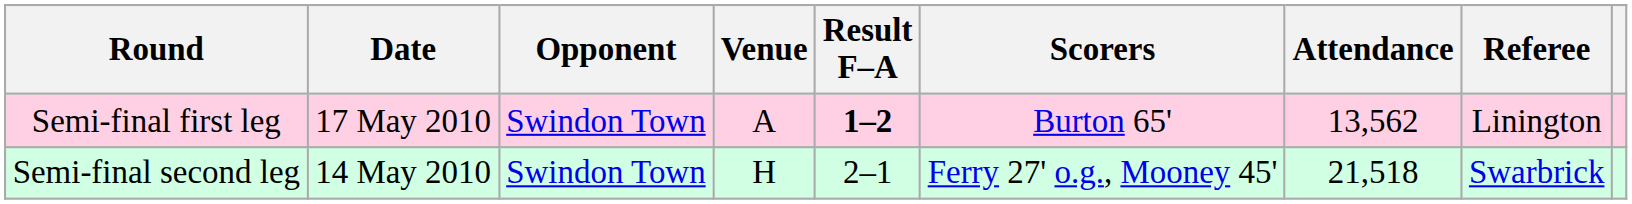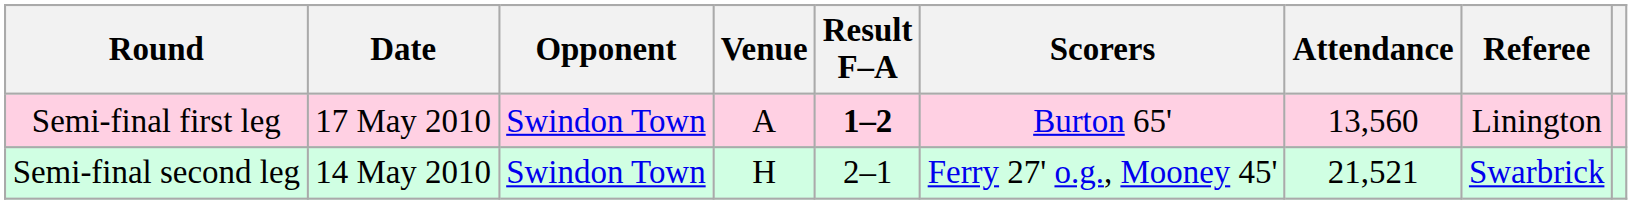 <table class="wikitable sortable" style="text-align:center">
 <tr>
 <th>Round</th>
 <th>Date</th>
 <th>Opponent</th>
 <th>Venue</th>
 <th>Result<br>F–A</th>
 <th class="unsortable">Scorers</th>
 <th>Attendance</th>
 <th class="unsortable">Referee</th>
 <th class="unsortable"></th>
 </tr>
 <tr bgcolor="#ffd0e3">
 <td>Semi-final first leg</td>
 <td>17 May 2010</td>
 <td><a href='#'>Swindon Town</a></td>
 <td>A</td>
 <td><strong>1–2</strong></td>
 <td><a href='#'>Burton</a> 65'</td>
-<td>13,562</td>
+<td>13,560</td>
 <td>Linington</td>
 <td></td>
 </tr>
 <tr bgcolor="#d0ffe3">
 <td>Semi-final second leg</td>
 <td>14 May 2010</td>
 <td><a href='#'>Swindon Town</a></td>
 <td>H</td>
 <td>2–1 <br></td>
 <td><a href='#'>Ferry</a> 27' <a href='#'>o.g.</a>, <a href='#'>Mooney</a> 45'</td>
-<td>21,518</td>
+<td>21,521</td>
 <td><a href='#'>Swarbrick</a></td>
 <td></td>
 </tr>
 </table>
